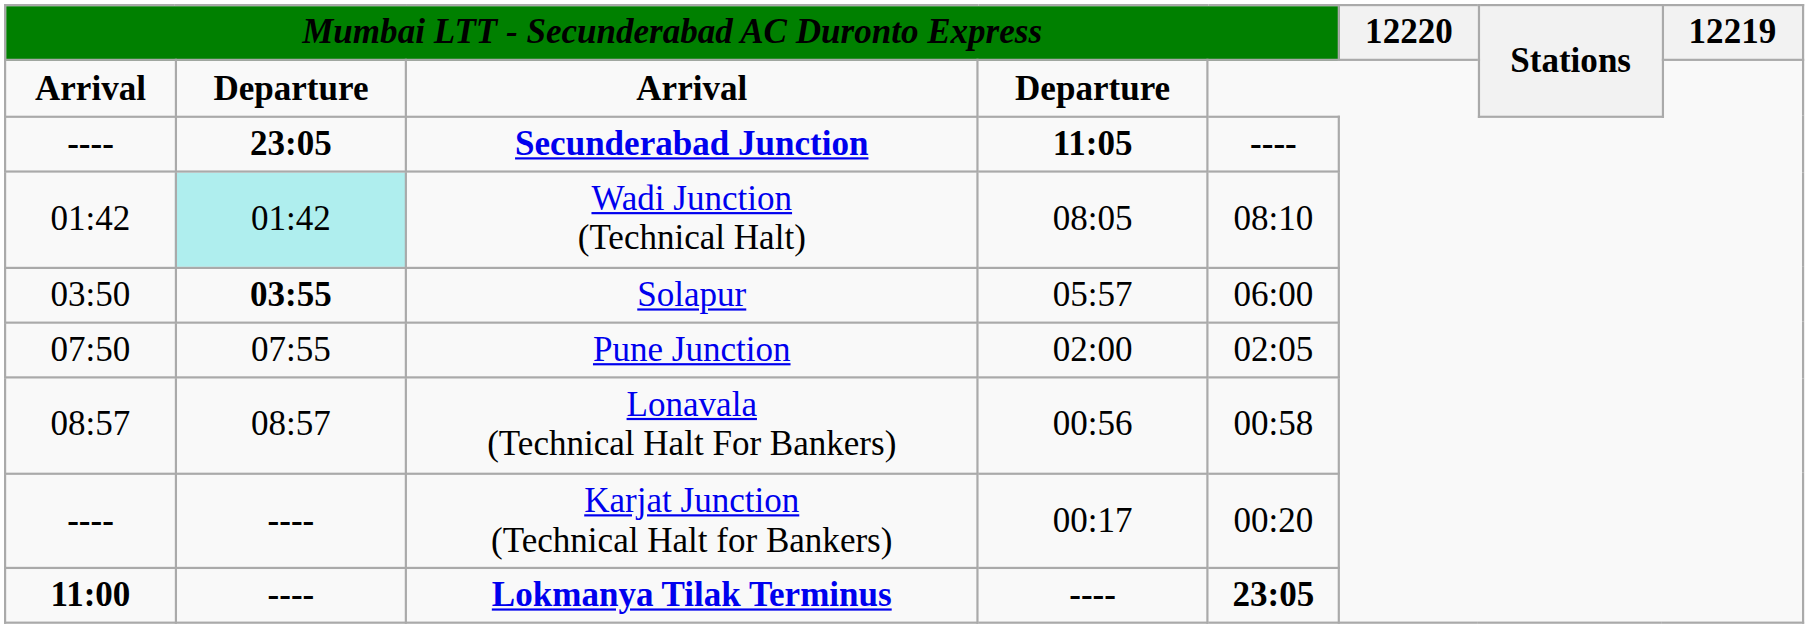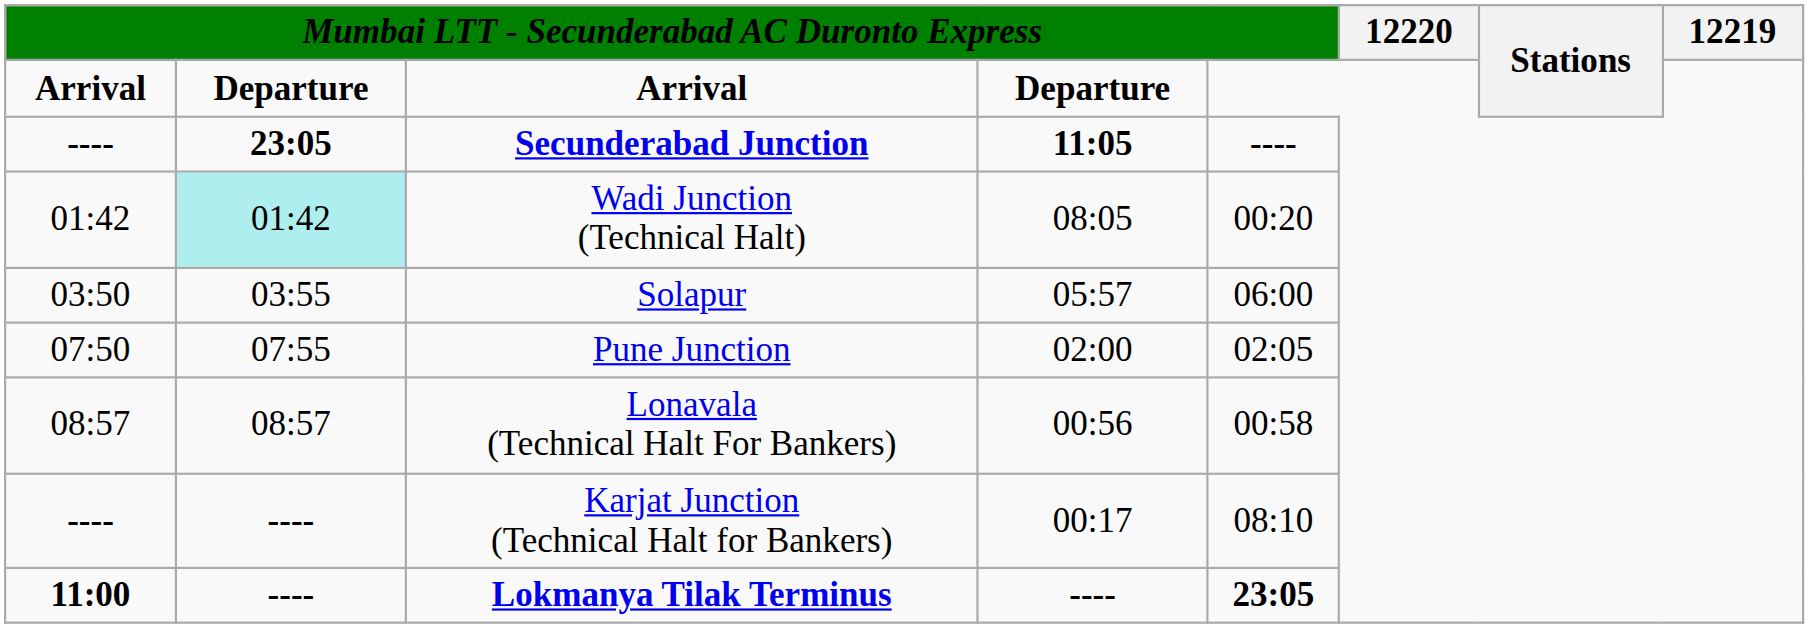 <table class="wikitable" width="65%" style="text-align: center;">
 <tr>
 <th colspan="5" align="center" style="background:Green;"><span><em>Mumbai LTT - Secunderabad AC Duronto Express</em></span></th>
 <th colspan="2">12220</th>
 <th rowspan="2">Stations</th>
 <th colspan="2">12219</th>
 </tr>
 <tr>
 <td><strong>Arrival</strong></td>
 <td><strong>Departure</strong></td>
 <td><strong>Arrival</strong></td>
 <td><strong>Departure</strong></td>
 </tr>
 <tr>
 <td><strong>----</strong></td>
 <td><strong>23:05</strong></td>
 <td><strong><a href='#'>Secunderabad Junction</a></strong></td>
 <td><strong>11:05</strong></td>
 <td><strong>----</strong></td>
 </tr>
 <tr>
 <td>01:42</td>
 <td style="background: paleturquoise;">01:42</td>
 <td><a href='#'>Wadi Junction</a><br>(Technical Halt)</td>
 <td>08:05</td>
-<td>08:10</td>
+<td>00:20</td>
 </tr>
 <tr>
 <td>03:50</td>
-<td><strong>03:55</strong></td>
+<td>03:55</td>
 <td><a href='#'>Solapur</a></td>
 <td>05:57</td>
 <td>06:00</td>
 </tr>
 <tr>
 <td>07:50</td>
 <td>07:55</td>
 <td><a href='#'>Pune Junction</a></td>
 <td>02:00</td>
 <td>02:05</td>
 </tr>
 <tr>
 <td>08:57</td>
 <td>08:57</td>
 <td><a href='#'>Lonavala</a><br>(Technical Halt For Bankers)</td>
 <td>00:56</td>
 <td>00:58</td>
 </tr>
 <tr>
 <td><strong>----</strong></td>
 <td><strong>----</strong></td>
 <td><a href='#'>Karjat Junction</a><br>(Technical Halt for Bankers)</td>
 <td>00:17</td>
-<td>00:20</td>
+<td>08:10</td>
 </tr>
 <tr>
 <td><strong>11:00</strong></td>
 <td><strong>----</strong></td>
 <td><strong><a href='#'>Lokmanya Tilak Terminus</a></strong></td>
 <td><strong>----</strong></td>
 <td><strong>23:05</strong></td>
 </tr>
 </table>
